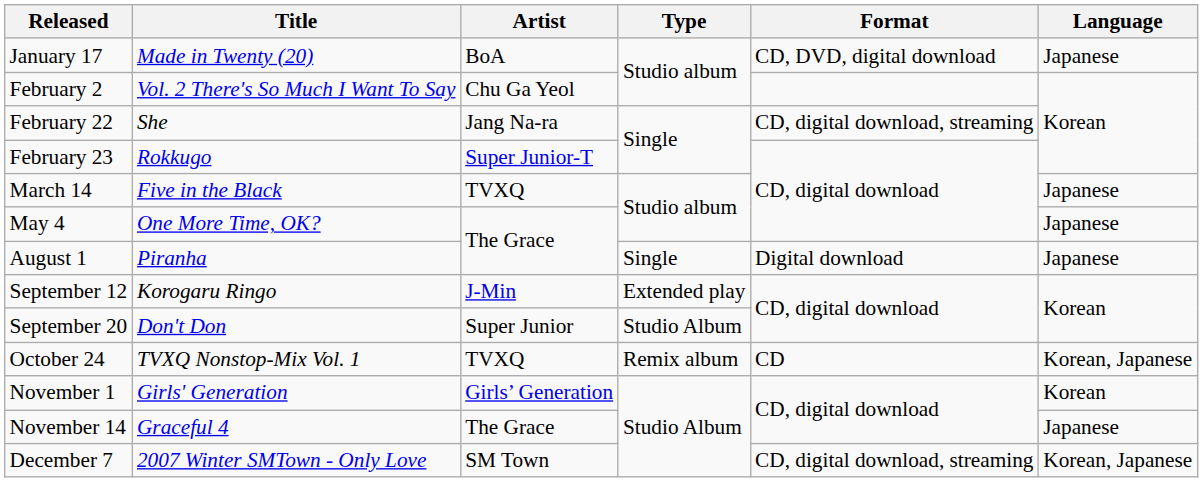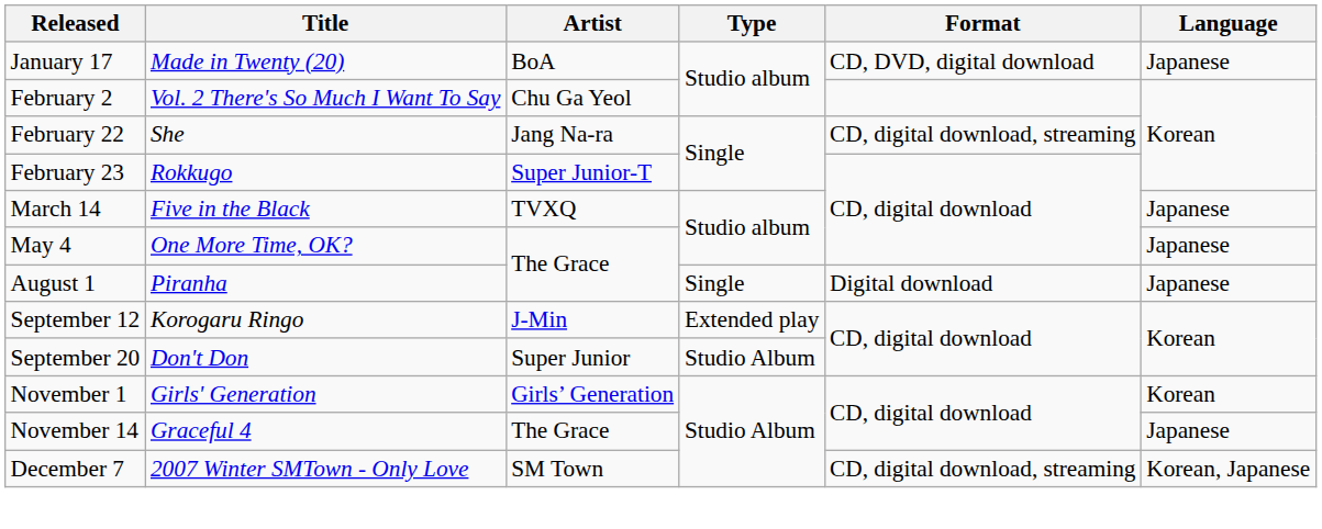 <table class="wikitable sortable">
 <tr>
 <th scope="col">Released</th>
 <th scope="col">Title</th>
 <th scope="col">Artist</th>
 <th scope="col">Type</th>
 <th scope="col">Format</th>
 <th scope="col">Language</th>
 </tr>
 <tr>
 <td>January 17</td>
 <td><em><a href='#'>Made in Twenty (20)</a></em></td>
 <td>BoA</td>
 <td rowspan="2">Studio album</td>
 <td>CD, DVD, digital download</td>
 <td>Japanese</td>
 </tr>
 <tr>
 <td>February 2</td>
 <td><em><a href='#'>Vol. 2 There's So Much I Want To Say</a></em></td>
 <td>Chu Ga Yeol</td>
 <td></td>
 <td rowspan="3">Korean</td>
 </tr>
 <tr>
 <td>February 22</td>
 <td><em>She</em></td>
 <td>Jang Na-ra</td>
 <td rowspan="2">Single</td>
 <td>CD, digital download, streaming</td>
 </tr>
 <tr>
 <td>February 23</td>
 <td><em><a href='#'>Rokkugo</a></em></td>
 <td><a href='#'>Super Junior-T</a></td>
 <td rowspan="3">CD, digital download</td>
 </tr>
 <tr>
 <td>March 14</td>
 <td><em><a href='#'>Five in the Black</a></em></td>
 <td>TVXQ</td>
 <td rowspan="2">Studio album</td>
 <td>Japanese</td>
 </tr>
 <tr>
 <td>May 4</td>
 <td><em><a href='#'>One More Time, OK?</a></em></td>
 <td rowspan="2">The Grace</td>
 <td>Japanese</td>
 </tr>
 <tr>
 <td>August 1</td>
 <td><em><a href='#'>Piranha</a></em></td>
 <td>Single</td>
 <td>Digital download</td>
 <td>Japanese</td>
 </tr>
 <tr>
 <td>September 12</td>
 <td><em>Korogaru Ringo</em></td>
 <td><a href='#'>J-Min</a></td>
 <td>Extended play</td>
 <td rowspan="2">CD, digital download</td>
 <td rowspan="2">Korean</td>
 </tr>
 <tr>
 <td>September 20</td>
 <td><em><a href='#'>Don't Don</a></em></td>
 <td>Super Junior</td>
 <td>Studio Album</td>
 </tr>
 <tr>
-<td>October 24</td>
-<td><em>TVXQ Nonstop-Mix Vol. 1</em></td>
-<td>TVXQ</td>
-<td>Remix album</td>
-<td>CD</td>
-<td>Korean, Japanese</td>
-</tr>
-<tr>
 <td>November 1</td>
 <td><em><a href='#'>Girls' Generation</a></em></td>
 <td><a href='#'>Girls’ Generation</a></td>
 <td rowspan="3">Studio Album</td>
 <td rowspan="2">CD, digital download</td>
 <td>Korean</td>
 </tr>
 <tr>
 <td>November 14</td>
 <td><em><a href='#'>Graceful 4</a></em></td>
 <td>The Grace</td>
 <td>Japanese</td>
 </tr>
 <tr>
 <td>December 7</td>
 <td><em><a href='#'>2007 Winter SMTown - Only Love</a></em></td>
 <td>SM Town</td>
 <td>CD, digital download, streaming</td>
 <td>Korean, Japanese</td>
 </tr>
 </table>
